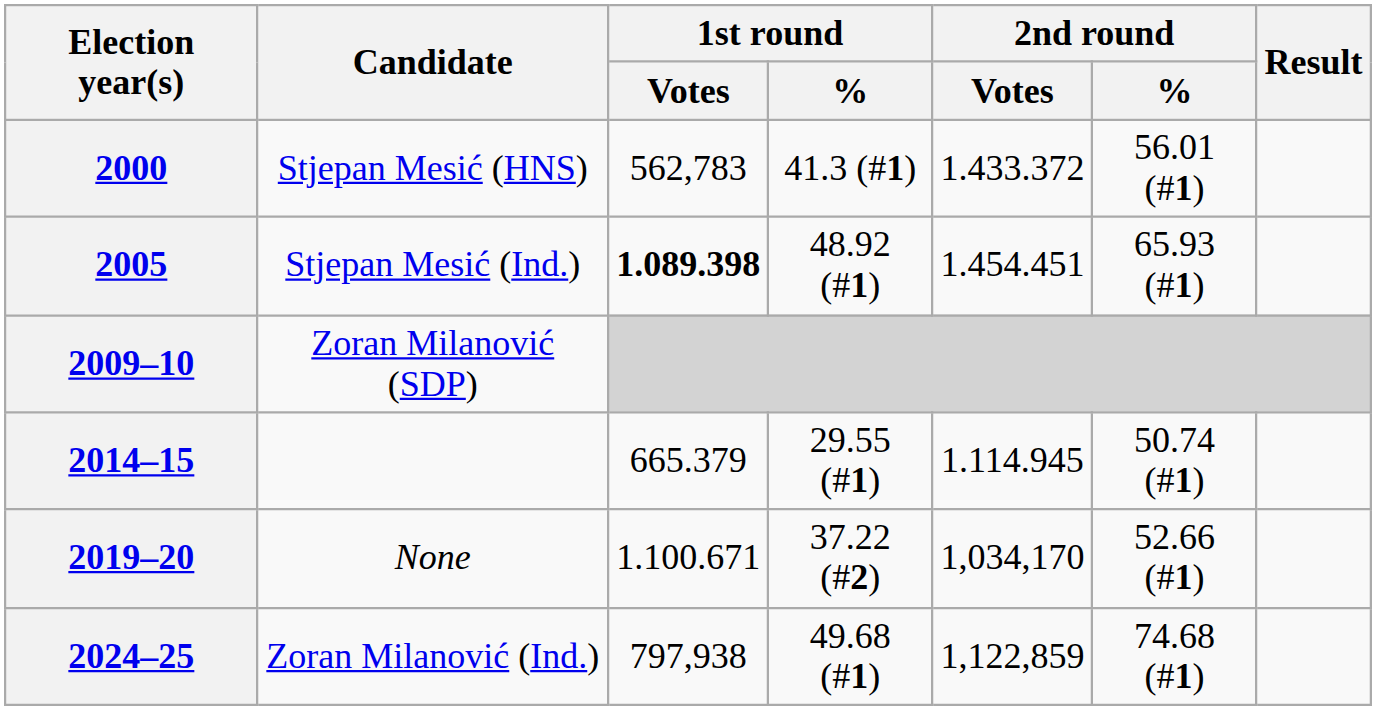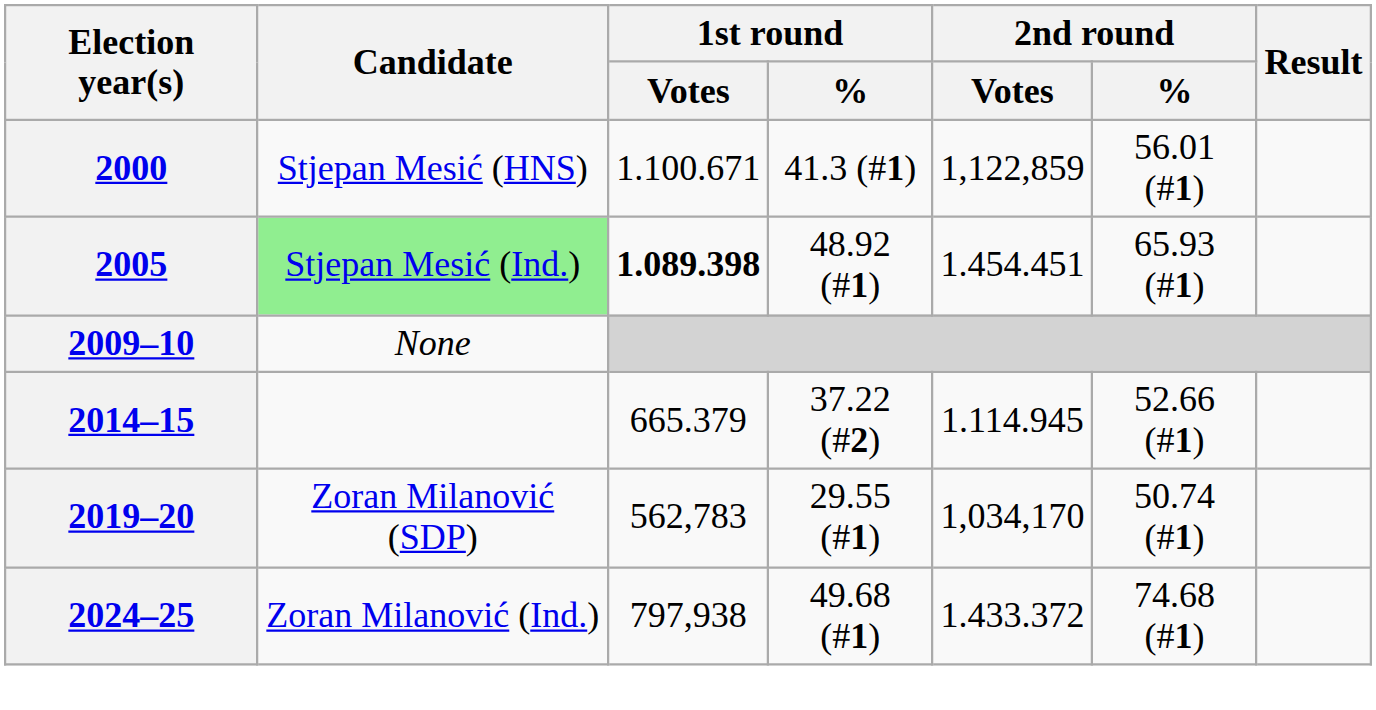 <table class=wikitable style="text-align: center;">
 <tr>
 <th rowspan=2>Election year(s)</th>
 <th rowspan=2>Candidate</th>
 <th colspan=2>1st round</th>
 <th colspan=2>2nd round</th>
 <th rowspan=2>Result</th>
 </tr>
 <tr>
 <th>Votes</th>
 <th>%</th>
 <th>Votes</th>
 <th>%</th>
 </tr>
 <tr>
 <th><a href='#'>2000</a></th>
 <td><a href='#'>Stjepan Mesić</a> (<a href='#'>HNS</a>)</td>
-<td>562,783</td>
+<td>1.100.671</td>
 <td>41.3 (#<strong>1</strong>)</td>
-<td>1.433.372</td>
+<td>1,122,859</td>
 <td>56.01 (#<strong>1</strong>)</td>
 <td></td>
 </tr>
 <tr>
 <th><a href='#'>2005</a></th>
-<td><a href='#'>Stjepan Mesić</a> (<a href='#'>Ind.</a>)</td>
+<td style="background: lightgreen;"><a href='#'>Stjepan Mesić</a> (<a href='#'>Ind.</a>)</td>
 <td><strong>1.089.398</strong></td>
 <td>48.92 (#<strong>1</strong>)</td>
 <td>1.454.451</td>
 <td>65.93 (#<strong>1</strong>)</td>
 <td></td>
 </tr>
 <tr>
 <th><a href='#'>2009–10</a></th>
-<td><a href='#'>Zoran Milanović</a> (<a href='#'>SDP</a>)</td>
+<td><em>None</em></td>
 <td colspan="5" style="background:lightgrey;"></td>
 </tr>
 <tr>
 <th><a href='#'>2014–15</a></th>
 <td></td>
 <td>665.379</td>
-<td>29.55 (#<strong>1</strong>)</td>
+<td>37.22 (#<strong>2</strong>)</td>
 <td>1.114.945</td>
-<td>50.74 (#<strong>1</strong>)</td>
+<td>52.66 (#<strong>1</strong>)</td>
 <td></td>
 </tr>
 <tr>
 <th><a href='#'>2019–20</a></th>
-<td><em>None</em></td>
-<td>1.100.671</td>
-<td>37.22 (#<strong>2</strong>)</td>
+<td><a href='#'>Zoran Milanović</a> (<a href='#'>SDP</a>)</td>
+<td>562,783</td>
+<td>29.55 (#<strong>1</strong>)</td>
 <td>1,034,170</td>
-<td>52.66 (#<strong>1</strong>)</td>
+<td>50.74 (#<strong>1</strong>)</td>
 <td></td>
 </tr>
 <tr>
 <th><a href='#'>2024–25</a></th>
 <td><a href='#'>Zoran Milanović</a> (<a href='#'>Ind.</a>)</td>
 <td>797,938</td>
 <td>49.68 (#<strong>1</strong>)</td>
-<td>1,122,859</td>
+<td>1.433.372</td>
 <td>74.68 (#<strong>1</strong>)</td>
 <td></td>
 </tr>
 </table>
